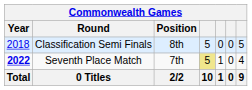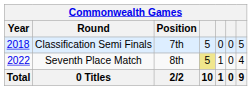 <table class="wikitable" style="text-align: center;">
 <tr>
 <th colspan=7><a href='#'>Commonwealth Games</a></th>
 </tr>
 <tr>
 <th>Year</th>
 <th>Round</th>
 <th>Position</th>
 <th></th>
 <th></th>
 <th></th>
 <th></th>
 </tr>
 <tr bgcolor=#ddeeff>
 <td align=left> <a href='#'>2018</a></td>
 <td>Classification Semi Finals</td>
-<td>8th</td>
+<td>7th</td>
 <td>5</td>
 <td>0</td>
 <td>0</td>
 <td>5</td>
 </tr>
 <tr>
-<td><strong> <a href='#'>2022</a></strong></td>
+<td> <a href='#'>2022</a></td>
 <td>Seventh Place Match</td>
-<td>7th</td>
+<td>8th</td>
 <td style="background: khaki;">5</td>
 <td>1</td>
 <td>0</td>
 <td>4</td>
 </tr>
 <tr>
 <th>Total</th>
 <th>0 Titles</th>
 <th>2/2</th>
 <th>10</th>
 <th>1</th>
 <th>0</th>
 <th>9</th>
 </tr>
 </table>
